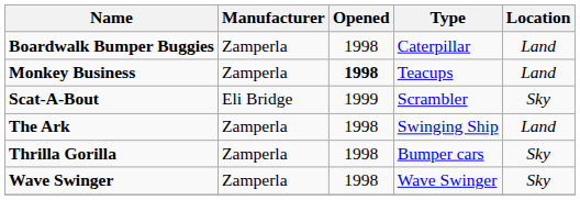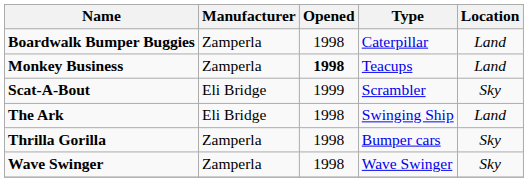 <table class="wikitable sortable">
 <tr>
 <th>Name</th>
 <th>Manufacturer</th>
 <th>Opened</th>
 <th>Type</th>
 <th>Location</th>
 </tr>
 <tr>
 <td><strong>Boardwalk Bumper Buggies</strong></td>
 <td>Zamperla</td>
 <td align=center>1998</td>
 <td><a href='#'>Caterpillar</a></td>
 <td align="center"><em>Land</em></td>
 </tr>
 <tr>
 <td><strong>Monkey Business</strong></td>
 <td>Zamperla</td>
 <td align="center"><strong>1998</strong></td>
 <td><a href='#'>Teacups</a></td>
 <td align="center"><em>Land</em></td>
 </tr>
 <tr>
 <td><strong>Scat-A-Bout</strong></td>
 <td>Eli Bridge</td>
 <td align="center">1999</td>
 <td><a href='#'>Scrambler</a></td>
 <td align="center"><em>Sky</em></td>
 </tr>
 <tr>
 <td><strong>The Ark</strong></td>
-<td>Zamperla</td>
+<td>Eli Bridge</td>
 <td align=center>1998</td>
 <td><a href='#'>Swinging Ship</a></td>
 <td align=center><em>Land</em></td>
 </tr>
 <tr>
 <td><strong>Thrilla Gorilla</strong></td>
 <td>Zamperla</td>
 <td align=center>1998</td>
 <td><a href='#'>Bumper cars</a></td>
 <td align=center><em>Sky</em></td>
 </tr>
 <tr>
 <td><strong>Wave Swinger</strong></td>
 <td>Zamperla</td>
 <td align=center>1998</td>
 <td><a href='#'>Wave Swinger</a></td>
 <td align=center><em>Sky</em></td>
 </tr>
 <tr>
 </tr>
 </table>
